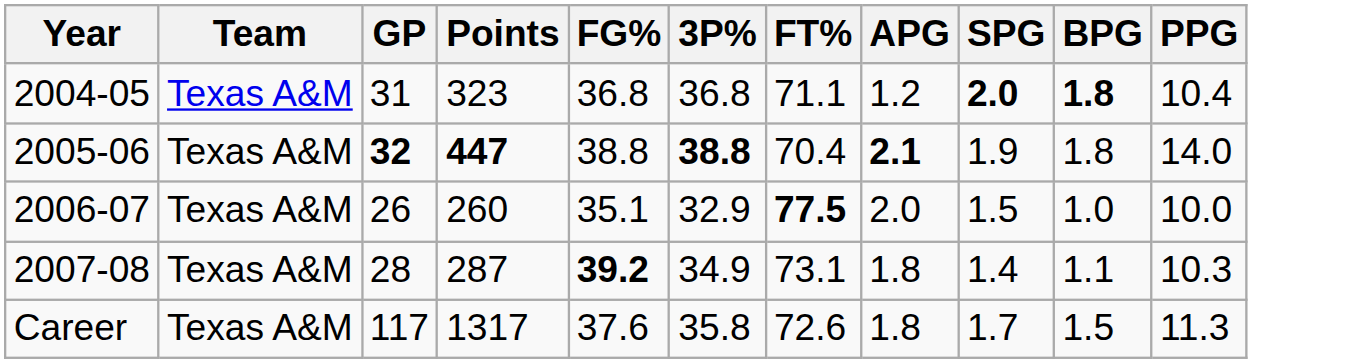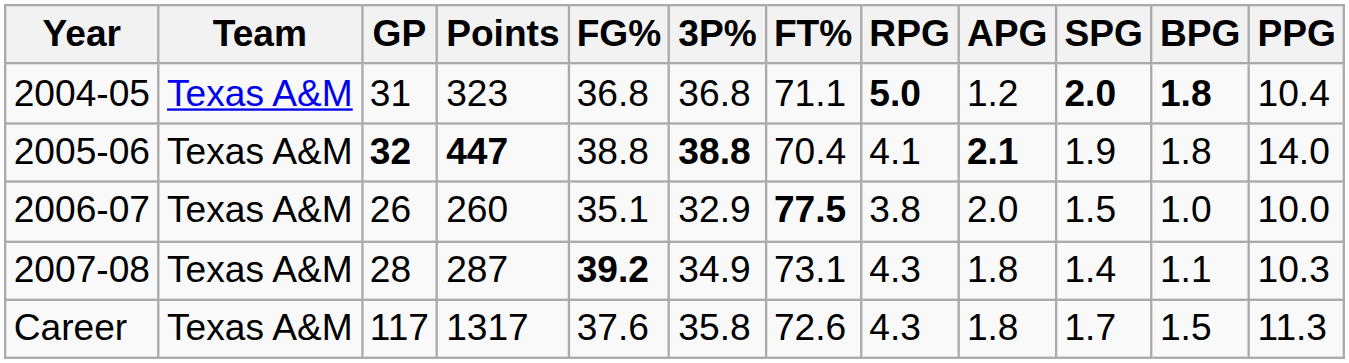 <table class="wikitable">
 <tr>
 <th>Year</th>
 <th>Team</th>
 <th>GP</th>
 <th>Points</th>
 <th>FG%</th>
 <th>3P%</th>
 <th>FT%</th>
+<th>RPG</th>
 <th>APG</th>
 <th>SPG</th>
 <th>BPG</th>
 <th>PPG</th>
 </tr>
 <tr>
 <td>2004-05</td>
 <td><a href='#'>Texas A&M</a></td>
 <td>31</td>
 <td>323</td>
 <td>36.8</td>
 <td>36.8</td>
 <td>71.1</td>
+<td><strong>5.0</strong></td>
 <td>1.2</td>
 <td><strong>2.0</strong></td>
 <td><strong>1.8</strong></td>
 <td>10.4</td>
 </tr>
 <tr>
 <td>2005-06</td>
 <td>Texas A&M</td>
 <td><strong>32</strong></td>
 <td><strong>447</strong></td>
 <td>38.8</td>
 <td><strong>38.8</strong></td>
 <td>70.4</td>
+<td>4.1</td>
 <td><strong>2.1</strong></td>
 <td>1.9</td>
 <td>1.8</td>
 <td>14.0</td>
 </tr>
 <tr>
 <td>2006-07</td>
 <td>Texas A&M</td>
 <td>26</td>
 <td>260</td>
 <td>35.1</td>
 <td>32.9</td>
 <td><strong>77.5</strong></td>
+<td>3.8</td>
 <td>2.0</td>
 <td>1.5</td>
 <td>1.0</td>
 <td>10.0</td>
 </tr>
 <tr>
 <td>2007-08</td>
 <td>Texas A&M</td>
 <td>28</td>
 <td>287</td>
 <td><strong>39.2</strong></td>
 <td>34.9</td>
 <td>73.1</td>
+<td>4.3</td>
 <td>1.8</td>
 <td>1.4</td>
 <td>1.1</td>
 <td>10.3</td>
 </tr>
 <tr>
 <td>Career</td>
 <td>Texas A&M</td>
 <td>117</td>
 <td>1317</td>
 <td>37.6</td>
 <td>35.8</td>
 <td>72.6</td>
+<td>4.3</td>
 <td>1.8</td>
 <td>1.7</td>
 <td>1.5</td>
 <td>11.3</td>
 </tr>
 </table>
